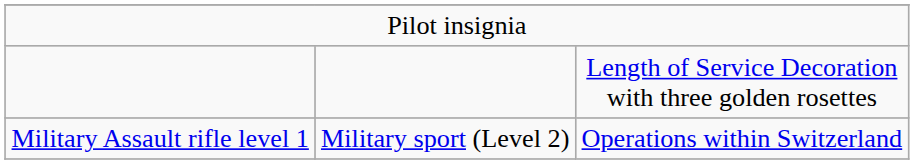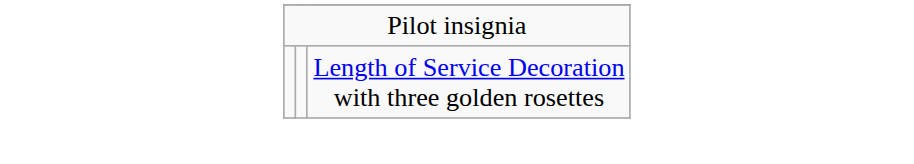 <table class="wikitable" style="margin:1em auto; text-align:center;">
 <tr>
 </tr>
 <tr>
 <td colspan=3>Pilot insignia</td>
 </tr>
 <tr>
 <td></td>
 <td></td>
 <td><a href='#'>Length of Service Decoration</a><br>with three golden rosettes</td>
 </tr>
-<tr>
-<td><a href='#'>Military Assault rifle level 1</a></td>
-<td><a href='#'>Military sport</a> (Level 2)</td>
-<td><a href='#'>Operations within Switzerland</a></td>
-</tr>
 </table>
